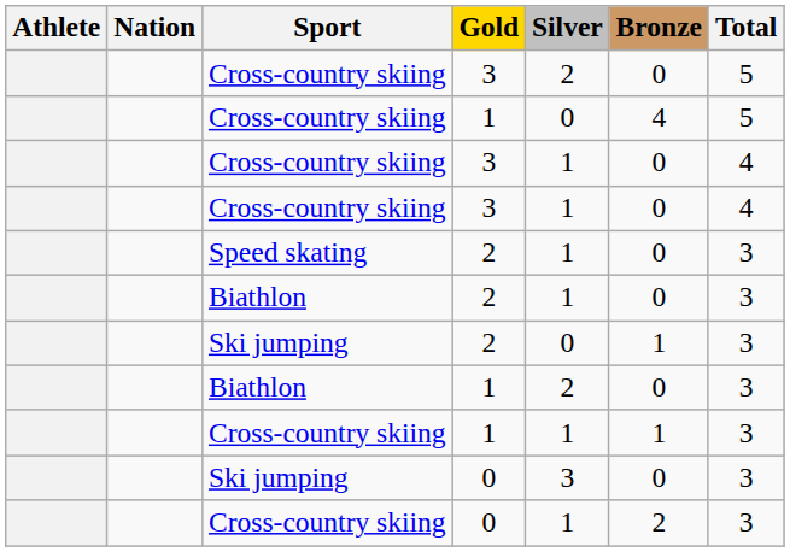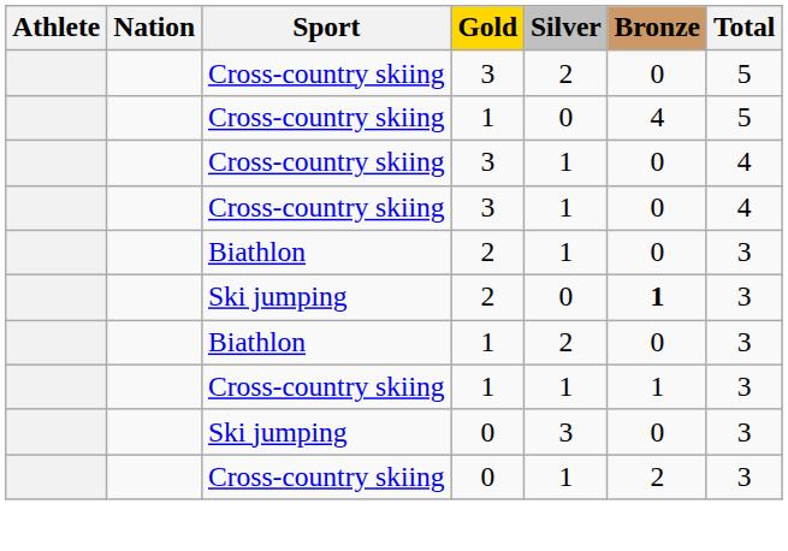 <table class="wikitable sortable plainrowheaders" style="text-align:center">
 <tr>
 <th scope=col>Athlete</th>
 <th scope=col>Nation</th>
 <th scope=col>Sport</th>
 <th scope=col style="background-color: gold">Gold</th>
 <th scope=col style="background-color: silver">Silver</th>
 <th scope=col style="background-color: #cc9966">Bronze</th>
 <th scope=col>Total</th>
 </tr>
 <tr>
 <th scope=row></th>
 <td align=left></td>
 <td align=left><a href='#'>Cross-country skiing</a></td>
 <td>3</td>
 <td>2</td>
 <td>0</td>
 <td>5</td>
 </tr>
 <tr>
 <th scope=row></th>
 <td align=left></td>
 <td align=left><a href='#'>Cross-country skiing</a></td>
 <td>1</td>
 <td>0</td>
 <td>4</td>
 <td>5</td>
 </tr>
 <tr>
 <th scope=row></th>
 <td align=left></td>
 <td align=left><a href='#'>Cross-country skiing</a></td>
 <td>3</td>
 <td>1</td>
 <td>0</td>
 <td>4</td>
 </tr>
 <tr>
 <th scope=row></th>
 <td align=left></td>
 <td align=left><a href='#'>Cross-country skiing</a></td>
 <td>3</td>
 <td>1</td>
 <td>0</td>
 <td>4</td>
 </tr>
 <tr>
 <th scope=row></th>
 <td align=left></td>
-<td align=left><a href='#'>Speed skating</a></td>
-<td>2</td>
-<td>1</td>
-<td>0</td>
-<td>3</td>
-</tr>
-<tr>
-<th scope=row></th>
-<td align=left></td>
 <td align=left><a href='#'>Biathlon</a></td>
 <td>2</td>
 <td>1</td>
 <td>0</td>
 <td>3</td>
 </tr>
 <tr>
 <th scope=row></th>
 <td align=left></td>
 <td align=left><a href='#'>Ski jumping</a></td>
 <td>2</td>
 <td>0</td>
-<td>1</td>
+<td><strong>1</strong></td>
 <td>3</td>
 </tr>
 <tr>
 <th scope=row></th>
 <td align=left></td>
 <td align=left><a href='#'>Biathlon</a></td>
 <td>1</td>
 <td>2</td>
 <td>0</td>
 <td>3</td>
 </tr>
 <tr>
 <th scope=row></th>
 <td align=left></td>
 <td align=left><a href='#'>Cross-country skiing</a></td>
 <td>1</td>
 <td>1</td>
 <td>1</td>
 <td>3</td>
 </tr>
 <tr>
 <th scope=row></th>
 <td align=left></td>
 <td align=left><a href='#'>Ski jumping</a></td>
 <td>0</td>
 <td>3</td>
 <td>0</td>
 <td>3</td>
 </tr>
 <tr>
 <th scope=row></th>
 <td align=left></td>
 <td align=left><a href='#'>Cross-country skiing</a></td>
 <td>0</td>
 <td>1</td>
 <td>2</td>
 <td>3</td>
 </tr>
 </table>
